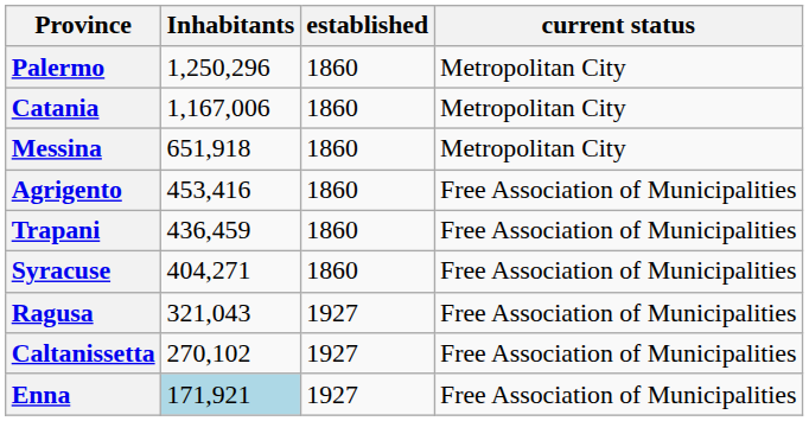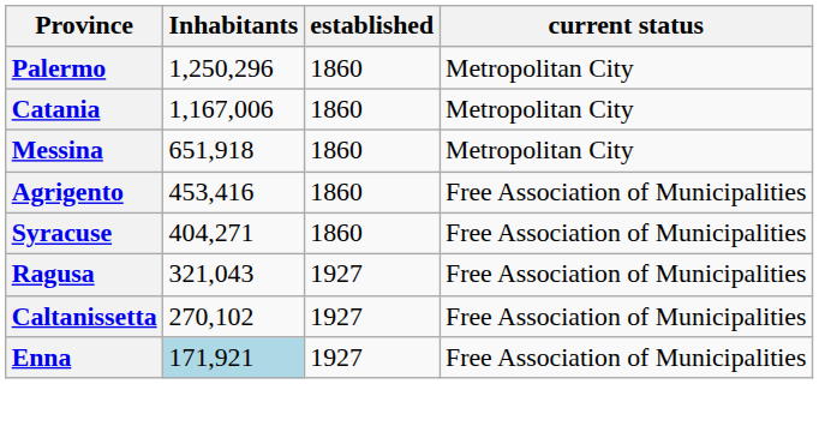 <table class="wikitable" border="1">
 <tr>
 <th scope="col">Province</th>
 <th colspan=1>Inhabitants</th>
 <th colspan=1>established</th>
 <th colspan=1>current status</th>
 </tr>
 <tr>
 <th scope="row" style="text-align: left;"><a href='#'>Palermo</a></th>
 <td>1,250,296</td>
 <td>1860</td>
 <td>Metropolitan City</td>
 </tr>
 <tr>
 <th scope="row" style="text-align: left;"><a href='#'>Catania</a></th>
 <td>1,167,006</td>
 <td>1860</td>
 <td>Metropolitan City</td>
 </tr>
 <tr>
 <th scope="row" style="text-align: left;"><a href='#'>Messina</a></th>
 <td>651,918</td>
 <td>1860</td>
 <td>Metropolitan City</td>
 </tr>
 <tr>
 <th scope="row" style="text-align: left;"><a href='#'>Agrigento</a></th>
 <td>453,416</td>
 <td>1860</td>
 <td>Free Association of Municipalities</td>
 </tr>
 <tr>
-<th scope="row" style="text-align: left;"><a href='#'>Trapani</a></th>
-<td>436,459</td>
-<td>1860</td>
-<td>Free Association of Municipalities</td>
-</tr>
-<tr>
 <th scope="row" style="text-align: left;"><a href='#'>Syracuse</a></th>
 <td>404,271</td>
 <td>1860</td>
 <td>Free Association of Municipalities</td>
 </tr>
 <tr>
 <th scope="row" style="text-align: left;"><a href='#'>Ragusa</a></th>
 <td>321,043</td>
 <td>1927</td>
 <td>Free Association of Municipalities</td>
 </tr>
 <tr>
 <th scope="row" style="text-align: left;"><a href='#'>Caltanissetta</a></th>
 <td>270,102</td>
 <td>1927</td>
 <td>Free Association of Municipalities</td>
 </tr>
 <tr>
 <th scope="row" style="text-align: left;"><a href='#'>Enna</a></th>
 <td style="background: lightblue;">171,921</td>
 <td>1927</td>
 <td>Free Association of Municipalities</td>
 </tr>
 </table>
